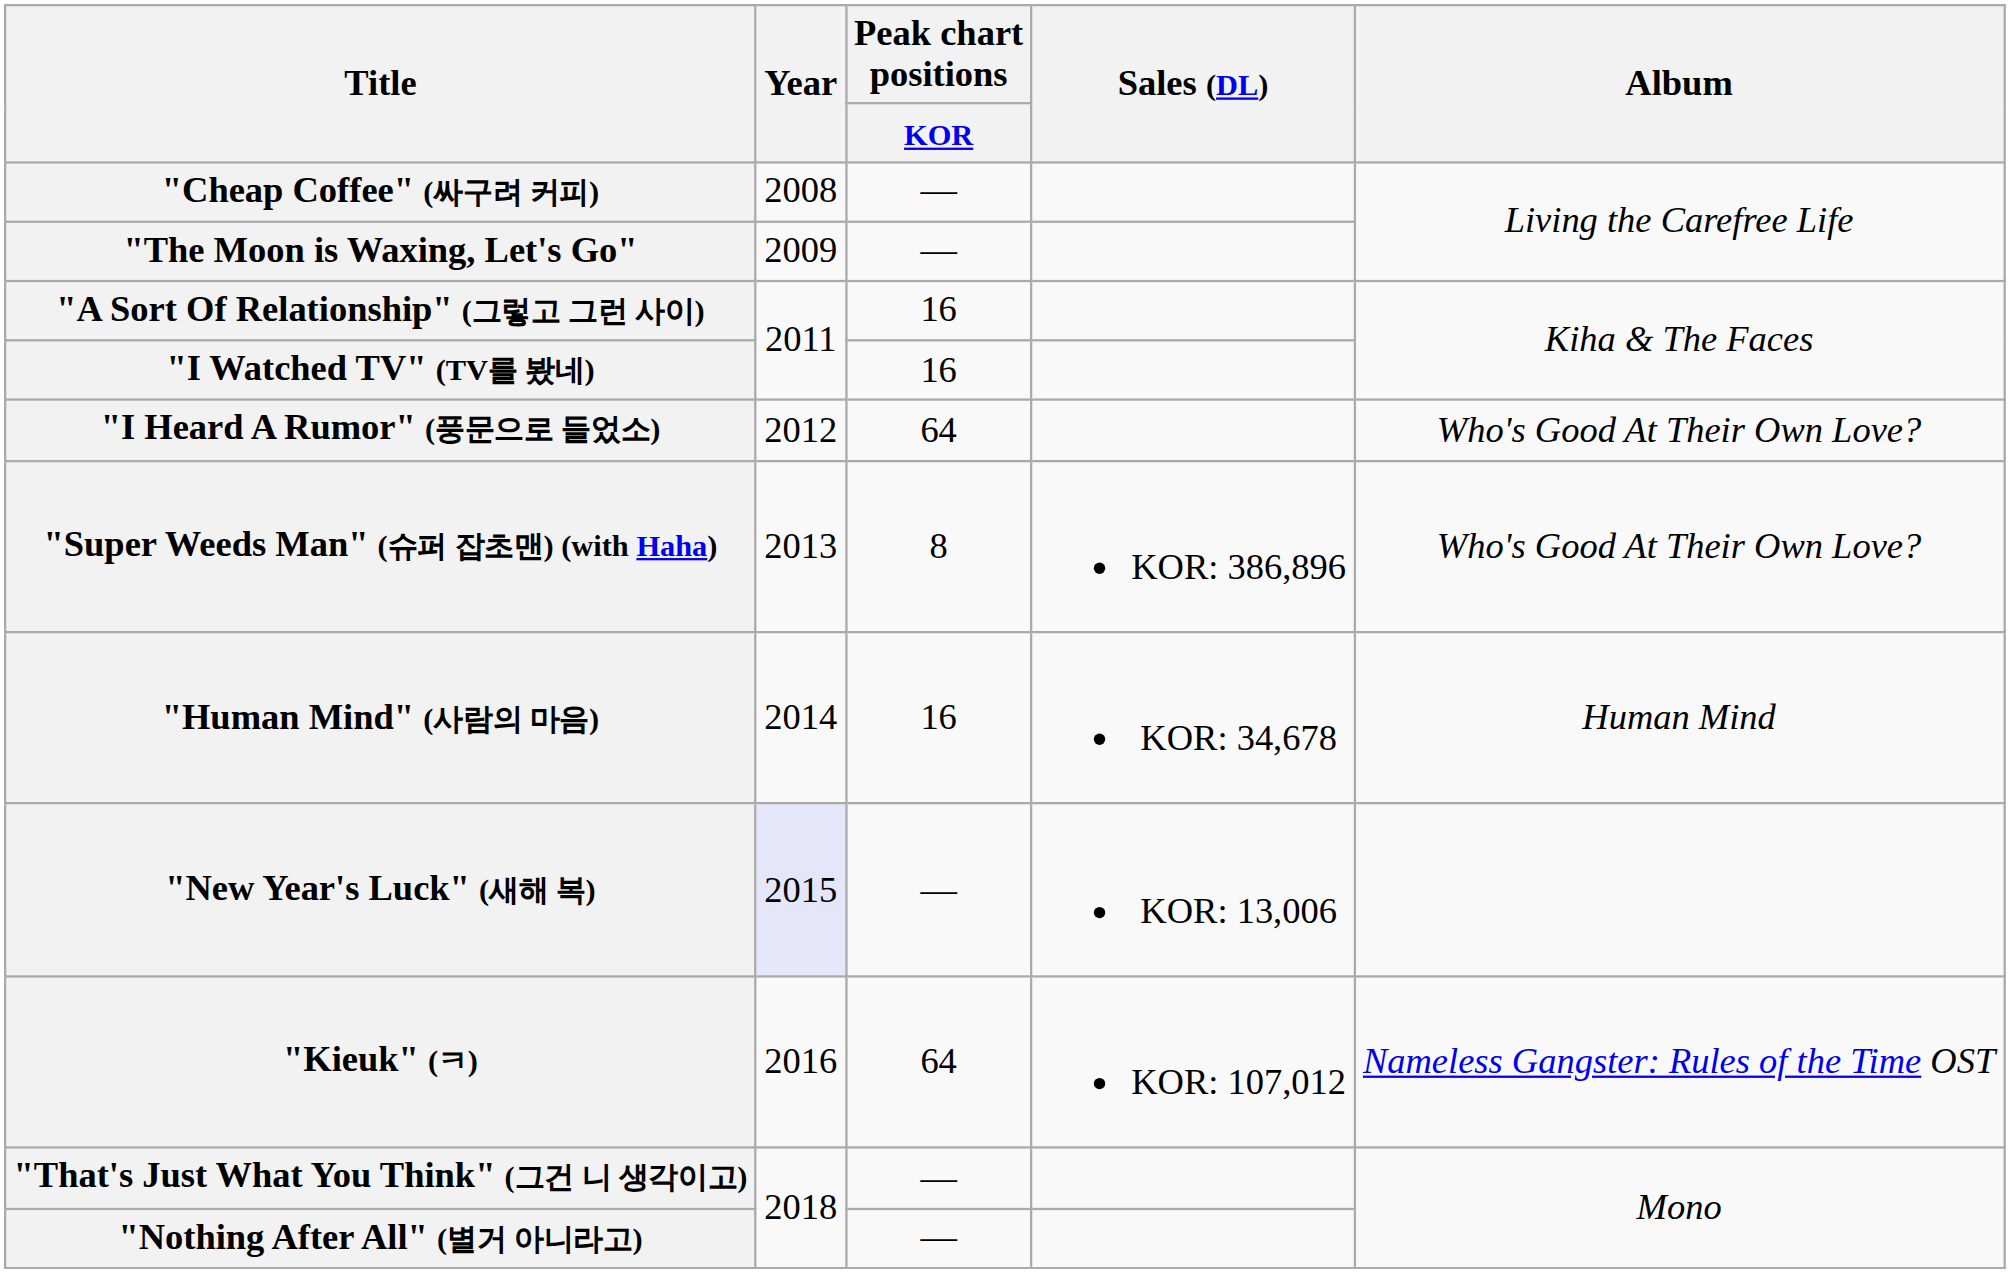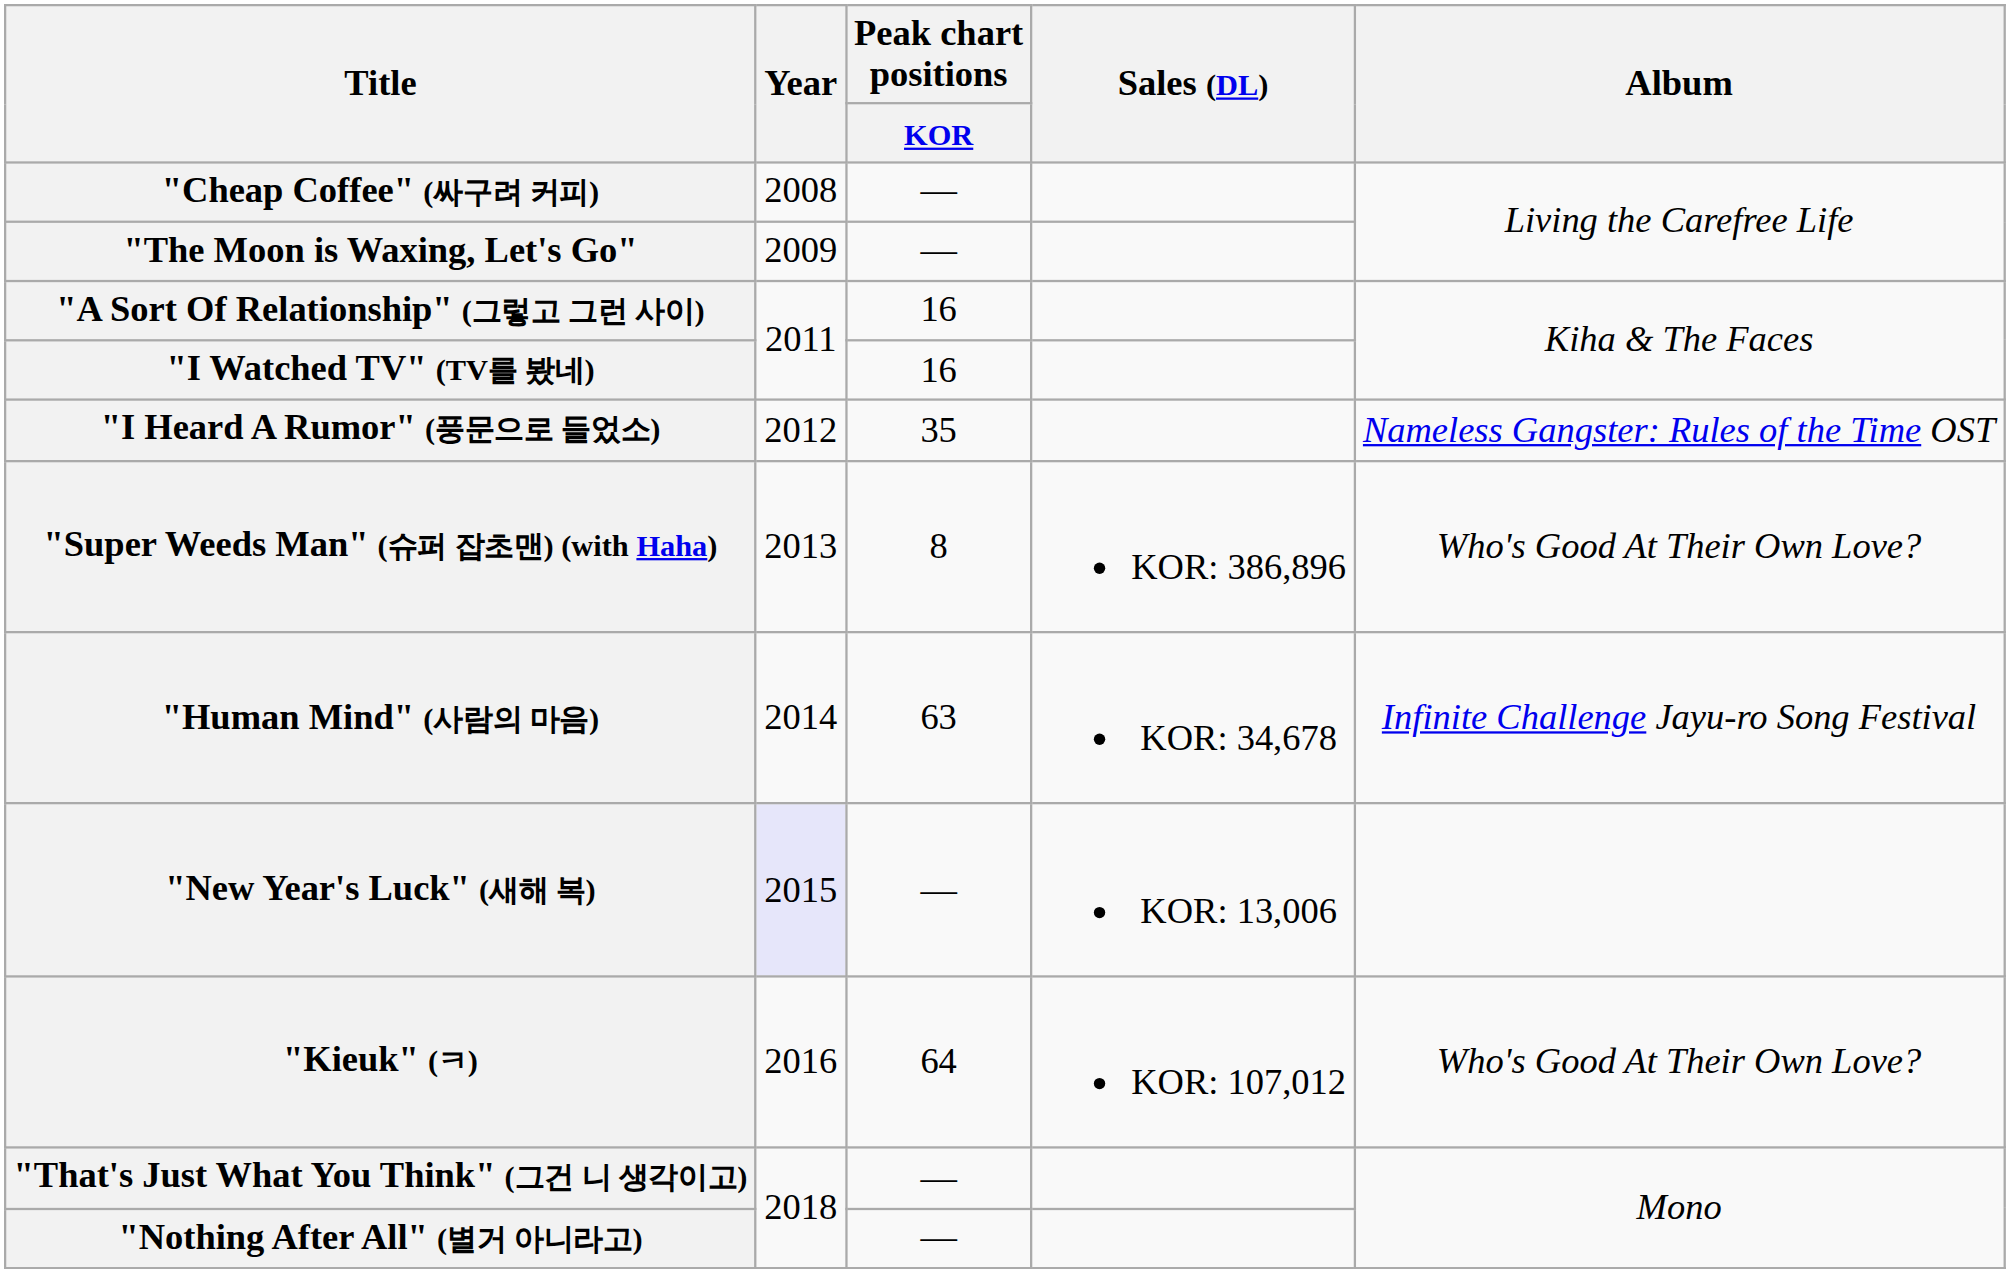 <table class="wikitable plainrowheaders" style="text-align:center;">
 <tr>
 <th scope="col" rowspan="2">Title</th>
 <th scope="col" rowspan="2">Year</th>
 <th scope="col" colspan="1">Peak chart <br> positions</th>
 <th scope="col" rowspan="2">Sales <small>(<a href='#'>DL</a>)</small></th>
 <th scope="col" rowspan="2">Album</th>
 </tr>
 <tr>
 <th><small><a href='#'>KOR</a></small><br></th>
 </tr>
 <tr>
 <th scope="row">"Cheap Coffee" <small>(싸구려 커피)</small></th>
 <td>2008</td>
 <td>—</td>
 <td></td>
 <td rowspan="2"><em>Living the Carefree Life</em></td>
 </tr>
 <tr>
 <th scope="row">"The Moon is Waxing, Let's Go" </th>
 <td>2009</td>
 <td>—</td>
 <td></td>
 </tr>
 <tr>
 <th scope="row">"A Sort Of Relationship" <small>(그렇고 그런 사이)</small></th>
 <td rowspan="2">2011</td>
 <td>16</td>
 <td></td>
 <td rowspan="2"><em>Kiha & The Faces</em></td>
 </tr>
 <tr>
 <th scope="row">"I Watched TV" <small>(TV를 봤네)</small></th>
 <td>16</td>
 <td></td>
 </tr>
 <tr>
 <th scope="row">"I Heard A Rumor" <small>(풍문으로 들었소)</small></th>
 <td>2012</td>
-<td>64</td>
+<td>35</td>
 <td></td>
-<td><em>Who's Good At Their Own Love?</em></td>
+<td><em><a href='#'>Nameless Gangster: Rules of the Time</a> OST</em></td>
 </tr>
 <tr>
 <th scope="row">"Super Weeds Man" <small>(슈퍼 잡초맨) (with <a href='#'>Haha</a>)</small></th>
 <td>2013</td>
 <td>8</td>
 <td><br><ul><li>KOR: 386,896</li></ul></td>
 <td><em>Who's Good At Their Own Love?</em></td>
 </tr>
 <tr>
 <th scope="row">"Human Mind" <small>(사람의 마음)</small></th>
 <td>2014</td>
-<td>16</td>
+<td>63</td>
 <td><br><ul><li>KOR: 34,678</li></ul></td>
-<td><em>Human Mind</em></td>
+<td><em><a href='#'>Infinite Challenge</a> Jayu-ro Song Festival</em></td>
 </tr>
 <tr>
 <th scope="row">"New Year's Luck" <small>(새해 복)</small></th>
 <td style="background: lavender;">2015</td>
 <td>—</td>
 <td><br><ul><li>KOR: 13,006</li></ul></td>
 <td></td>
 </tr>
 <tr>
 <th scope="row">"Kieuk" <small>(ㅋ)</small></th>
 <td>2016</td>
 <td>64</td>
 <td><br><ul><li>KOR: 107,012</li></ul></td>
-<td><em><a href='#'>Nameless Gangster: Rules of the Time</a> OST</em></td>
+<td><em>Who's Good At Their Own Love?</em></td>
 </tr>
 <tr>
 <th scope="row">"That's Just What You Think" <small>(그건 니 생각이고)</small></th>
 <td rowspan="2">2018</td>
 <td>—</td>
 <td></td>
 <td rowspan="2"><em>Mono</em></td>
 </tr>
 <tr>
 <th scope="row">"Nothing After All" <small>(별거 아니라고)</small></th>
 <td>—</td>
 <td></td>
 </tr>
 <tr>
 </tr>
 </table>
